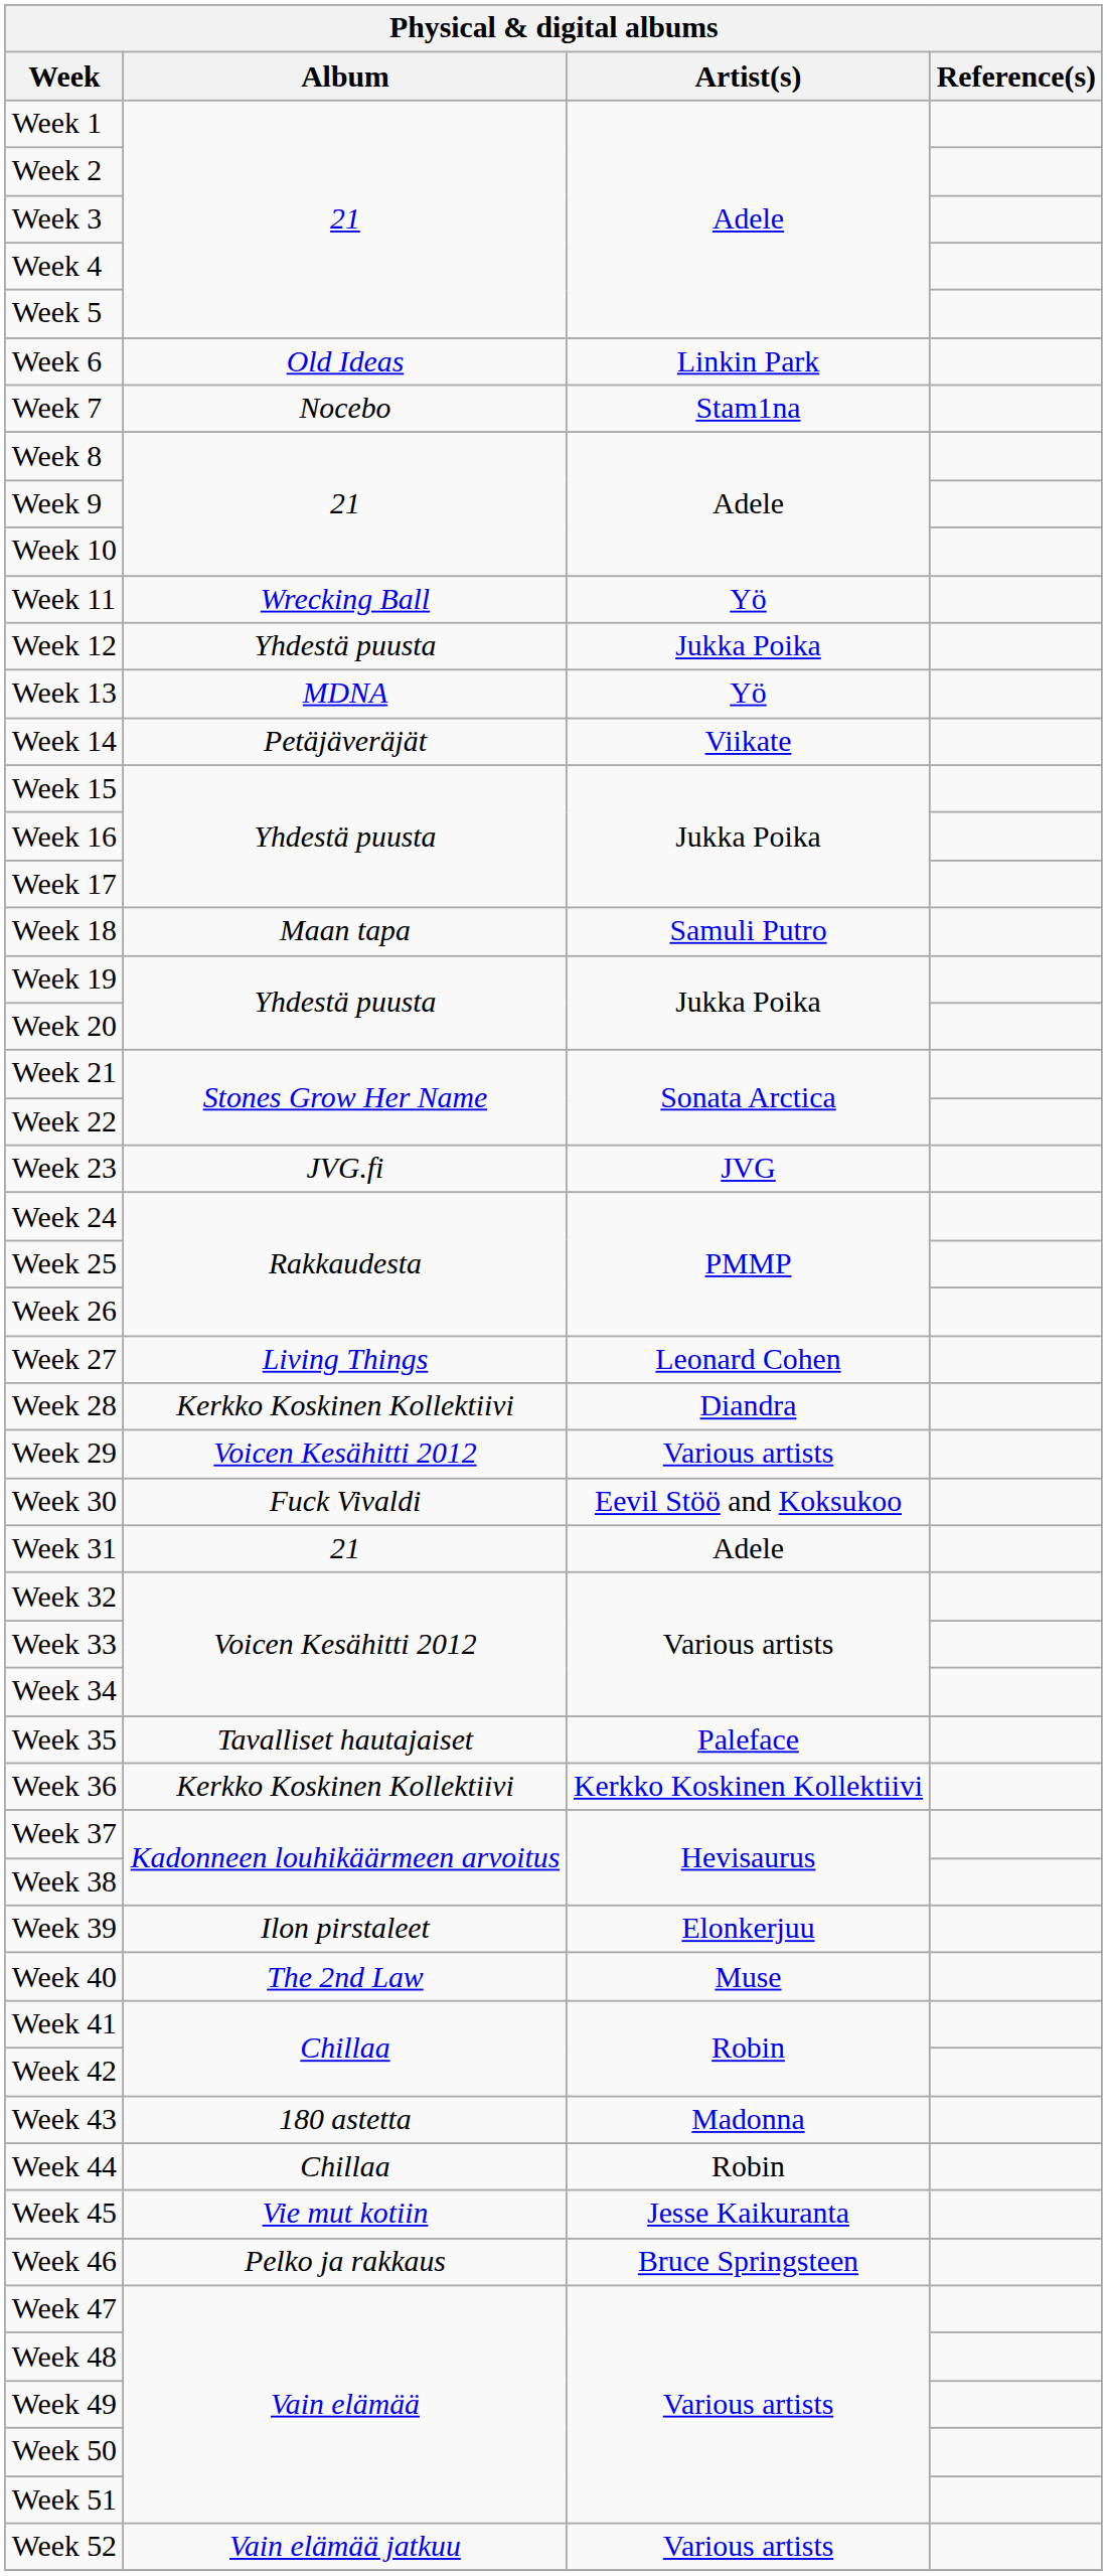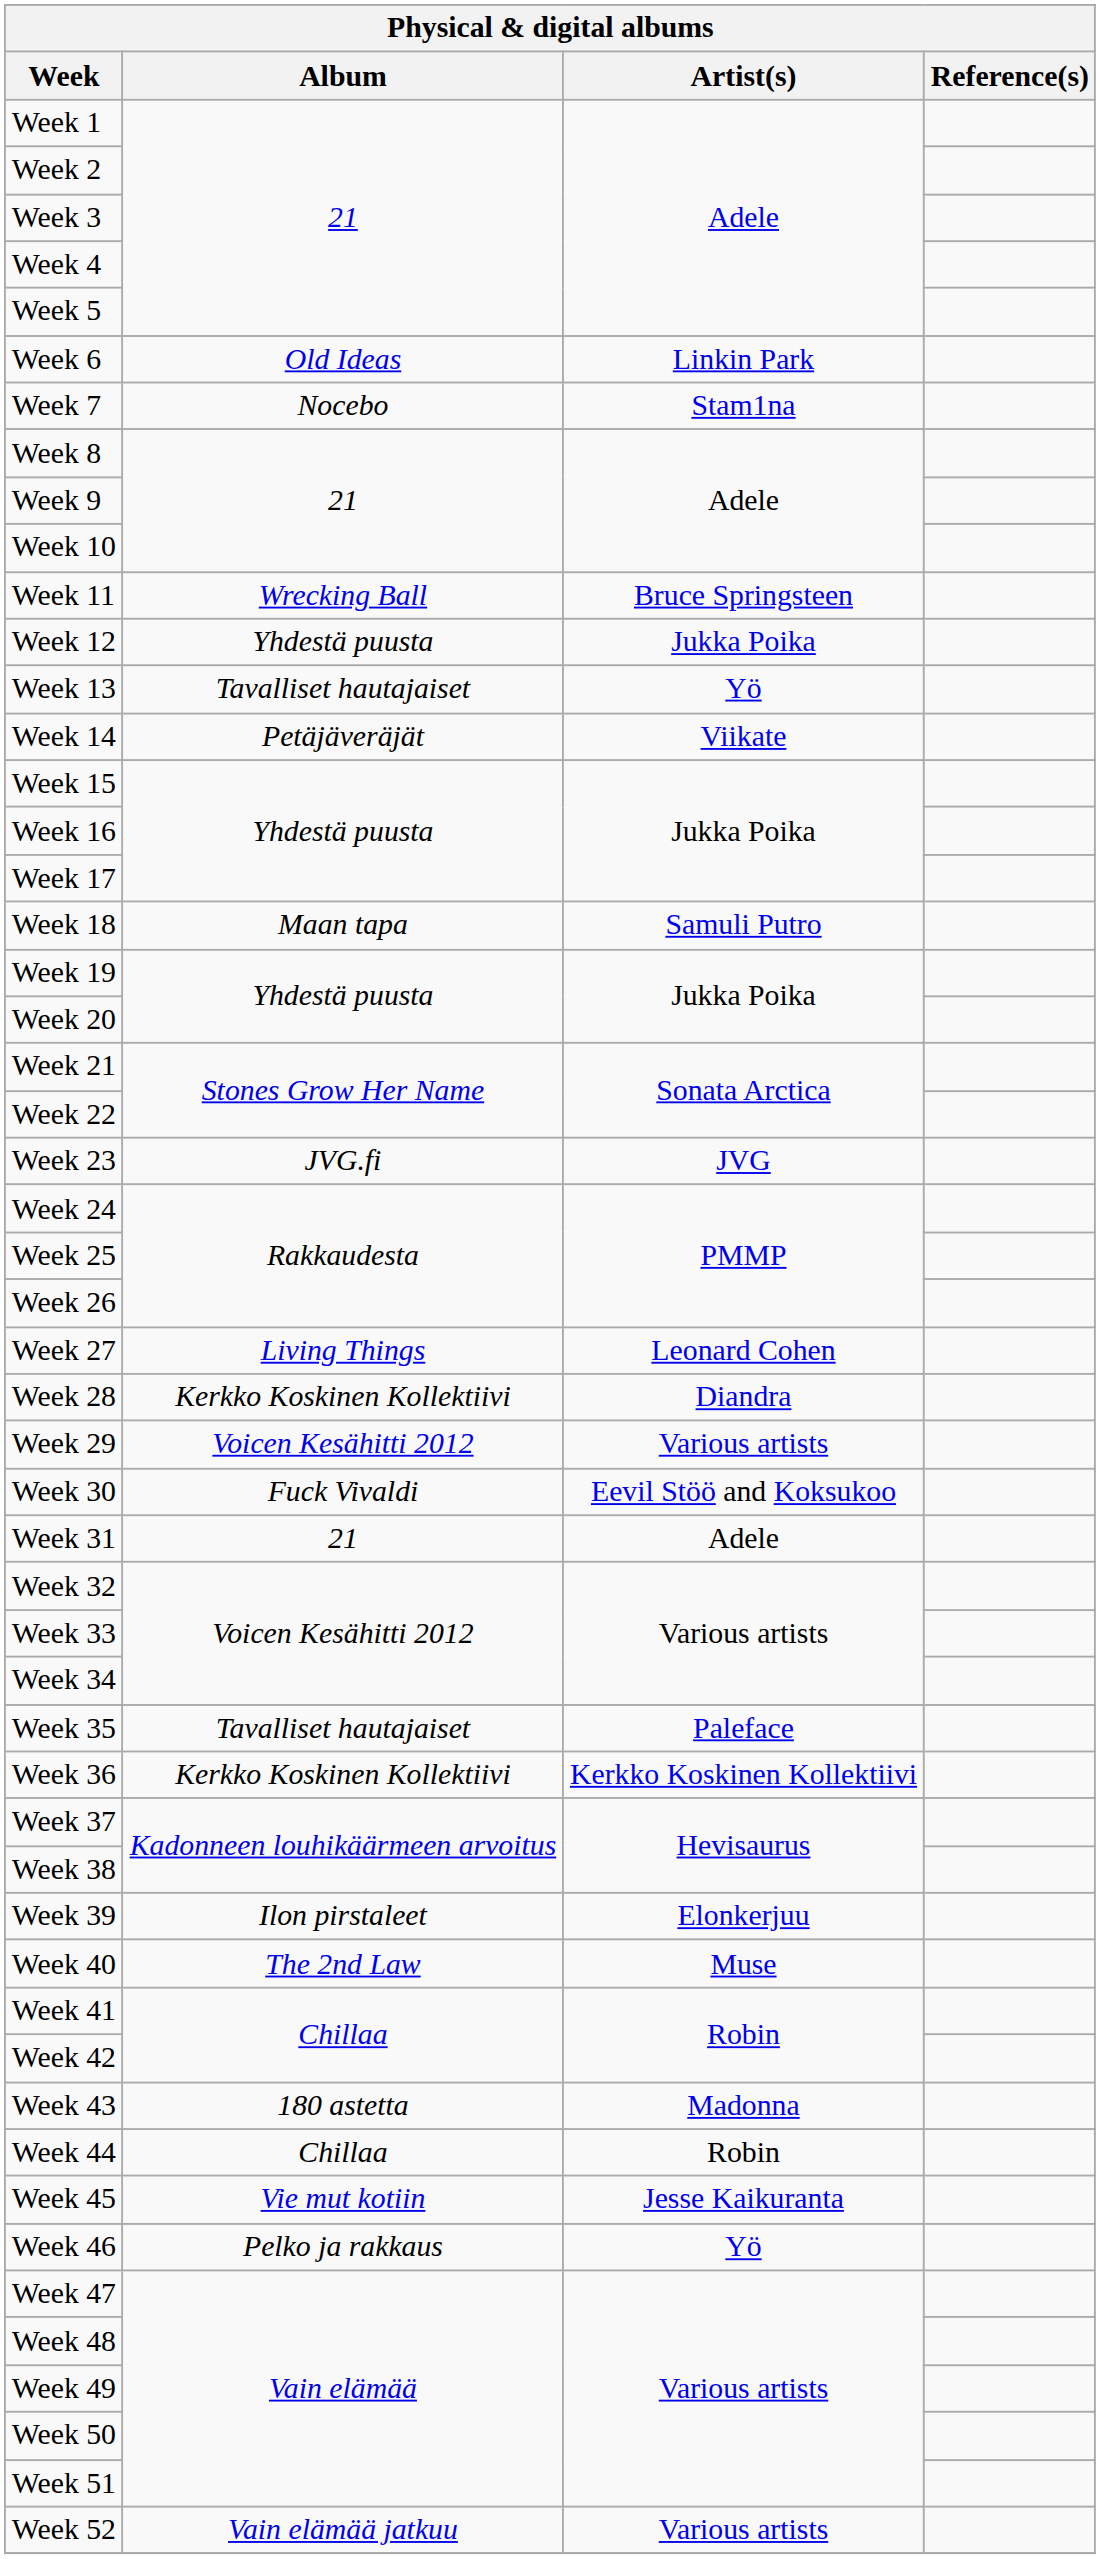 <table class="wikitable">
 <tr>
 <th colspan="4">Physical & digital albums</th>
 </tr>
 <tr>
 <th>Week</th>
 <th>Album</th>
 <th>Artist(s)</th>
 <th>Reference(s)</th>
 </tr>
 <tr>
 <td>Week 1</td>
 <td style="text-align: center;" rowspan="5"><em><a href='#'>21</a></em></td>
 <td style="text-align: center;" rowspan="5"><a href='#'>Adele</a></td>
 <td style="text-align: center;"></td>
 </tr>
 <tr>
 <td>Week 2</td>
 <td style="text-align: center;"></td>
 </tr>
 <tr>
 <td>Week 3</td>
 <td style="text-align: center;"></td>
 </tr>
 <tr>
 <td>Week 4</td>
 <td style="text-align: center;"></td>
 </tr>
 <tr>
 <td>Week 5</td>
 <td style="text-align: center;"></td>
 </tr>
 <tr>
 <td>Week 6</td>
 <td style="text-align: center;" rowspan="1"><em><a href='#'>Old Ideas</a></em></td>
 <td style="text-align: center;" rowspan="1"><a href='#'>Linkin Park</a></td>
 <td style="text-align: center;"></td>
 </tr>
 <tr>
 <td>Week 7</td>
 <td style="text-align: center;" rowspan="1"><em>Nocebo</em></td>
 <td style="text-align: center;" rowspan="1"><a href='#'>Stam1na</a></td>
 <td style="text-align: center;"></td>
 </tr>
 <tr>
 <td>Week 8</td>
 <td style="text-align: center;" rowspan="3"><em>21</em></td>
 <td style="text-align: center;" rowspan="3">Adele</td>
 <td style="text-align: center;"></td>
 </tr>
 <tr>
 <td>Week 9</td>
 <td style="text-align: center;"></td>
 </tr>
 <tr>
 <td>Week 10</td>
 <td style="text-align: center;"></td>
 </tr>
 <tr>
 <td>Week 11</td>
 <td style="text-align: center;" rowspan="1"><em><a href='#'>Wrecking Ball</a></em></td>
-<td style="text-align: center;" rowspan="1"><a href='#'>Yö</a></td>
+<td style="text-align: center;" rowspan="1"><a href='#'>Bruce Springsteen</a></td>
 <td style="text-align: center;"></td>
 </tr>
 <tr>
 <td>Week 12</td>
 <td style="text-align: center;" rowspan="1"><em>Yhdestä puusta</em></td>
 <td style="text-align: center;" rowspan="1"><a href='#'>Jukka Poika</a></td>
 <td style="text-align: center;"></td>
 </tr>
 <tr>
 <td>Week 13</td>
-<td style="text-align: center;" rowspan="1"><em><a href='#'>MDNA</a></em></td>
+<td style="text-align: center;" rowspan="1"><em>Tavalliset hautajaiset</em></td>
 <td style="text-align: center;" rowspan="1"><a href='#'>Yö</a></td>
 <td style="text-align: center;"></td>
 </tr>
 <tr>
 <td>Week 14</td>
 <td style="text-align: center;" rowspan="1"><em>Petäjäveräjät</em></td>
 <td style="text-align: center;" rowspan="1"><a href='#'>Viikate</a></td>
 <td style="text-align: center;"></td>
 </tr>
 <tr>
 <td>Week 15</td>
 <td style="text-align: center;" rowspan="3"><em>Yhdestä puusta</em></td>
 <td style="text-align: center;" rowspan="3">Jukka Poika</td>
 <td style="text-align: center;"></td>
 </tr>
 <tr>
 <td>Week 16</td>
 <td style="text-align: center;"></td>
 </tr>
 <tr>
 <td>Week 17</td>
 <td style="text-align: center;"></td>
 </tr>
 <tr>
 <td>Week 18</td>
 <td style="text-align: center;" rowspan="1"><em>Maan tapa</em></td>
 <td style="text-align: center;" rowspan="1"><a href='#'>Samuli Putro</a></td>
 <td style="text-align: center;"></td>
 </tr>
 <tr>
 <td>Week 19</td>
 <td style="text-align: center;" rowspan="2"><em>Yhdestä puusta</em></td>
 <td style="text-align: center;" rowspan="2">Jukka Poika</td>
 <td style="text-align: center;"></td>
 </tr>
 <tr>
 <td>Week 20</td>
 <td style="text-align: center;"></td>
 </tr>
 <tr>
 <td>Week 21</td>
 <td style="text-align: center;" rowspan="2"><em><a href='#'>Stones Grow Her Name</a></em></td>
 <td style="text-align: center;" rowspan="2"><a href='#'>Sonata Arctica</a></td>
 <td style="text-align: center;"></td>
 </tr>
 <tr>
 <td>Week 22</td>
 <td style="text-align: center;"></td>
 </tr>
 <tr>
 <td>Week 23</td>
 <td style="text-align: center;" rowspan="1"><em>JVG.fi</em></td>
 <td style="text-align: center;" rowspan="1"><a href='#'>JVG</a></td>
 <td style="text-align: center;"></td>
 </tr>
 <tr>
 <td>Week 24</td>
 <td style="text-align: center;" rowspan="3"><em>Rakkaudesta</em></td>
 <td style="text-align: center;" rowspan="3"><a href='#'>PMMP</a></td>
 <td style="text-align: center;"></td>
 </tr>
 <tr>
 <td>Week 25</td>
 <td style="text-align: center;"></td>
 </tr>
 <tr>
 <td>Week 26</td>
 <td style="text-align: center;"></td>
 </tr>
 <tr>
 <td>Week 27</td>
 <td style="text-align: center;" rowspan="1"><em><a href='#'>Living Things</a></em></td>
 <td style="text-align: center;" rowspan="1"><a href='#'>Leonard Cohen</a></td>
 <td style="text-align: center;"></td>
 </tr>
 <tr>
 <td>Week 28</td>
 <td style="text-align: center;" rowspan="1"><em>Kerkko Koskinen Kollektiivi</em></td>
 <td style="text-align: center;" rowspan="1"><a href='#'>Diandra</a></td>
 <td style="text-align: center;"></td>
 </tr>
 <tr>
 <td>Week 29</td>
 <td style="text-align: center;" rowspan="1"><em><a href='#'>Voicen Kesähitti 2012</a></em></td>
 <td style="text-align: center;" rowspan="1"><a href='#'>Various artists</a></td>
 <td style="text-align: center;"></td>
 </tr>
 <tr>
 <td>Week 30</td>
 <td style="text-align: center;" rowspan="1"><em>Fuck Vivaldi</em></td>
 <td style="text-align: center;" rowspan="1"><a href='#'>Eevil Stöö</a> and <a href='#'>Koksukoo</a></td>
 <td style="text-align: center;"></td>
 </tr>
 <tr>
 <td>Week 31</td>
 <td style="text-align: center;" rowspan="1"><em>21</em></td>
 <td style="text-align: center;" rowspan="1">Adele</td>
 <td style="text-align: center;"></td>
 </tr>
 <tr>
 <td>Week 32</td>
 <td style="text-align: center;" rowspan="3"><em>Voicen Kesähitti 2012</em></td>
 <td style="text-align: center;" rowspan="3">Various artists</td>
 <td style="text-align: center;"></td>
 </tr>
 <tr>
 <td>Week 33</td>
 <td style="text-align: center;"></td>
 </tr>
 <tr>
 <td>Week 34</td>
 <td style="text-align: center;"></td>
 </tr>
 <tr>
 <td>Week 35</td>
 <td style="text-align: center;" rowspan="1"><em>Tavalliset hautajaiset</em></td>
 <td style="text-align: center;" rowspan="1"><a href='#'>Paleface</a></td>
 <td style="text-align: center;"></td>
 </tr>
 <tr>
 <td>Week 36</td>
 <td style="text-align: center;" rowspan="1"><em>Kerkko Koskinen Kollektiivi</em></td>
 <td style="text-align: center;" rowspan="1"><a href='#'>Kerkko Koskinen Kollektiivi</a></td>
 <td style="text-align: center;"></td>
 </tr>
 <tr>
 <td>Week 37</td>
 <td style="text-align: center;" rowspan="2"><em><a href='#'>Kadonneen louhikäärmeen arvoitus</a></em></td>
 <td style="text-align: center;" rowspan="2"><a href='#'>Hevisaurus</a></td>
 <td style="text-align: center;"></td>
 </tr>
 <tr>
 <td>Week 38</td>
 <td style="text-align: center;"></td>
 </tr>
 <tr>
 <td>Week 39</td>
 <td style="text-align: center;" rowspan="1"><em>Ilon pirstaleet</em></td>
 <td style="text-align: center;" rowspan="1"><a href='#'>Elonkerjuu</a></td>
 <td style="text-align: center;"></td>
 </tr>
 <tr>
 <td>Week 40</td>
 <td style="text-align: center;" rowspan="1"><em><a href='#'>The 2nd Law</a></em></td>
 <td style="text-align: center;" rowspan="1"><a href='#'>Muse</a></td>
 <td style="text-align: center;"></td>
 </tr>
 <tr>
 <td>Week 41</td>
 <td style="text-align: center;" rowspan="2"><em><a href='#'>Chillaa</a></em></td>
 <td style="text-align: center;" rowspan="2"><a href='#'>Robin</a></td>
 <td style="text-align: center;"></td>
 </tr>
 <tr>
 <td>Week 42</td>
 <td style="text-align: center;"></td>
 </tr>
 <tr>
 <td>Week 43</td>
 <td style="text-align: center;" rowspan="1"><em>180 astetta</em></td>
 <td style="text-align: center;" rowspan="1"><a href='#'>Madonna</a></td>
 <td style="text-align: center;"></td>
 </tr>
 <tr>
 <td>Week 44</td>
 <td style="text-align: center;" rowspan="1"><em>Chillaa</em></td>
 <td style="text-align: center;" rowspan="1">Robin</td>
 <td style="text-align: center;"></td>
 </tr>
 <tr>
 <td>Week 45</td>
 <td style="text-align: center;" rowspan="1"><em><a href='#'>Vie mut kotiin</a></em></td>
 <td style="text-align: center;" rowspan="1"><a href='#'>Jesse Kaikuranta</a></td>
 <td style="text-align: center;"></td>
 </tr>
 <tr>
 <td>Week 46</td>
 <td style="text-align: center;" rowspan="1"><em>Pelko ja rakkaus</em></td>
-<td style="text-align: center;" rowspan="1"><a href='#'>Bruce Springsteen</a></td>
+<td style="text-align: center;" rowspan="1"><a href='#'>Yö</a></td>
 <td style="text-align: center;"></td>
 </tr>
 <tr>
 <td>Week 47</td>
 <td style="text-align: center;" rowspan="5"><em><a href='#'>Vain elämää</a></em></td>
 <td style="text-align: center;" rowspan="5"><a href='#'>Various artists</a></td>
 <td style="text-align: center;"></td>
 </tr>
 <tr>
 <td>Week 48</td>
 <td style="text-align: center;"></td>
 </tr>
 <tr>
 <td>Week 49</td>
 <td style="text-align: center;"></td>
 </tr>
 <tr>
 <td>Week 50</td>
 <td style="text-align: center;"></td>
 </tr>
 <tr>
 <td>Week 51</td>
 <td style="text-align: center;"></td>
 </tr>
 <tr>
 <td>Week 52</td>
 <td style="text-align: center;" rowspan="1"><em><a href='#'>Vain elämää jatkuu</a></em></td>
 <td style="text-align: center;" rowspan="1"><a href='#'>Various artists</a></td>
 <td style="text-align: center;"></td>
 </tr>
 <tr>
 </tr>
 </table>
